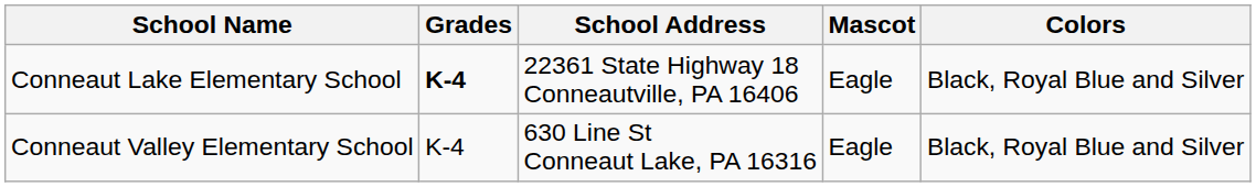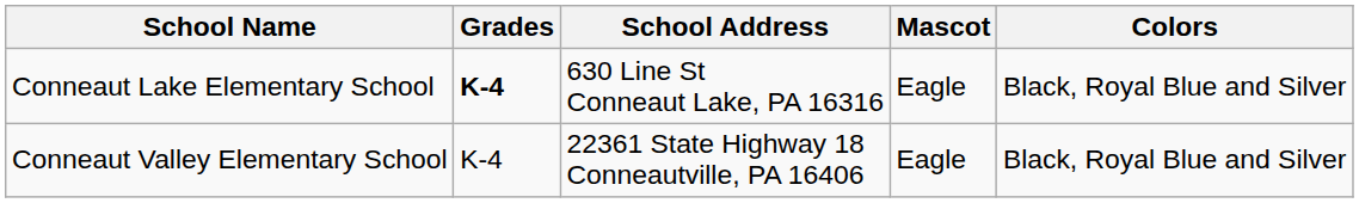 <table class="wikitable">
 <tr>
 <th>School Name</th>
 <th>Grades</th>
 <th>School Address</th>
 <th>Mascot</th>
 <th>Colors</th>
 </tr>
 <tr>
 <td>Conneaut Lake Elementary School <br></td>
 <td><strong>K-4</strong></td>
-<td>22361 State Highway 18 <br> Conneautville, PA 16406</td>
+<td>630 Line St <br> Conneaut Lake, PA 16316</td>
 <td>Eagle</td>
 <td>Black, Royal Blue and Silver</td>
 </tr>
 <tr>
 <td>Conneaut Valley Elementary School <br></td>
 <td>K-4</td>
-<td>630 Line St <br> Conneaut Lake, PA 16316</td>
+<td>22361 State Highway 18 <br> Conneautville, PA 16406</td>
 <td>Eagle</td>
 <td>Black, Royal Blue and Silver</td>
 </tr>
 </table>
